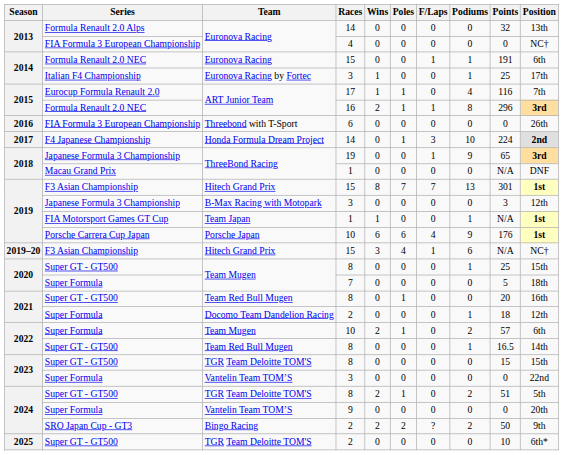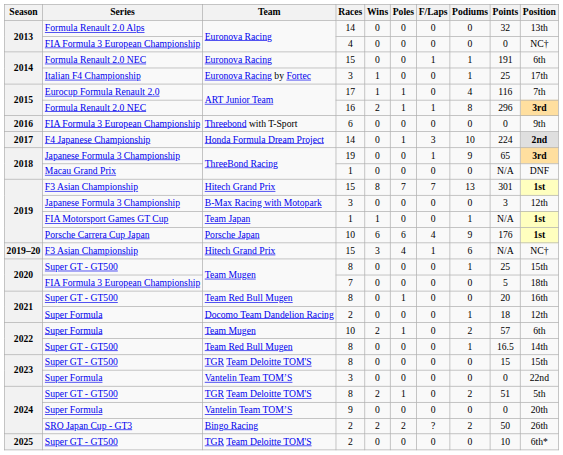 <table class="wikitable" style="font-size: 90%; text-align:center">
 <tr>
 <th>Season</th>
 <th>Series</th>
 <th>Team</th>
 <th>Races</th>
 <th>Wins</th>
 <th>Poles</th>
 <th>F/Laps</th>
 <th>Podiums</th>
 <th>Points</th>
 <th>Position</th>
 </tr>
 <tr>
 <th rowspan=2>2013</th>
 <td align=left><a href='#'>Formula Renault 2.0 Alps</a></td>
 <td align=left rowspan=2><a href='#'>Euronova Racing</a></td>
 <td>14</td>
 <td>0</td>
 <td>0</td>
 <td>0</td>
 <td>0</td>
 <td>32</td>
 <td>13th</td>
 </tr>
 <tr>
 <td align=left><a href='#'>FIA Formula 3 European Championship</a></td>
 <td>4</td>
 <td>0</td>
 <td>0</td>
 <td>0</td>
 <td>0</td>
 <td>0</td>
 <td>NC†</td>
 </tr>
 <tr>
 <th rowspan=2>2014</th>
 <td align=left><a href='#'>Formula Renault 2.0 NEC</a></td>
 <td align=left><a href='#'>Euronova Racing</a></td>
 <td>15</td>
 <td>0</td>
 <td>0</td>
 <td>1</td>
 <td>1</td>
 <td>191</td>
 <td>6th</td>
 </tr>
 <tr>
 <td align=left><a href='#'>Italian F4 Championship</a></td>
 <td align=left><a href='#'>Euronova Racing</a> by <a href='#'>Fortec</a></td>
 <td>3</td>
 <td>1</td>
 <td>0</td>
 <td>0</td>
 <td>1</td>
 <td>25</td>
 <td>17th</td>
 </tr>
 <tr>
 <th rowspan=2>2015</th>
 <td align=left><a href='#'>Eurocup Formula Renault 2.0</a></td>
 <td align=left rowspan=2><a href='#'>ART Junior Team</a></td>
 <td>17</td>
 <td>1</td>
 <td>1</td>
 <td>0</td>
 <td>4</td>
 <td>116</td>
 <td>7th</td>
 </tr>
 <tr>
 <td align=left><a href='#'>Formula Renault 2.0 NEC</a></td>
 <td>16</td>
 <td>2</td>
 <td>1</td>
 <td>1</td>
 <td>8</td>
 <td>296</td>
 <td style="background:#FFDF9F;"><strong>3rd</strong></td>
 </tr>
 <tr>
 <th>2016</th>
 <td align=left><a href='#'>FIA Formula 3 European Championship</a></td>
 <td align=left><a href='#'>Threebond</a> with T-Sport</td>
 <td>6</td>
 <td>0</td>
 <td>0</td>
 <td>0</td>
 <td>0</td>
 <td>0</td>
-<td>26th</td>
+<td>9th</td>
 </tr>
 <tr>
 <th>2017</th>
 <td align=left><a href='#'>F4 Japanese Championship</a></td>
 <td align=left><a href='#'>Honda Formula Dream Project</a></td>
 <td>14</td>
 <td>0</td>
 <td>1</td>
 <td>3</td>
 <td>10</td>
 <td>224</td>
 <td style="background:#DFDFDF;"><strong>2nd</strong></td>
 </tr>
 <tr>
 <th rowspan=2>2018</th>
 <td align=left><a href='#'>Japanese Formula 3 Championship</a></td>
 <td align=left rowspan=2><a href='#'>ThreeBond Racing</a></td>
 <td>19</td>
 <td>0</td>
 <td>0</td>
 <td>1</td>
 <td>9</td>
 <td>65</td>
 <td style="background:#FFDF9F;"><strong>3rd</strong></td>
 </tr>
 <tr>
 <td align=left><a href='#'>Macau Grand Prix</a></td>
 <td>1</td>
 <td>0</td>
 <td>0</td>
 <td>0</td>
 <td>0</td>
 <td>N/A</td>
 <td>DNF</td>
 </tr>
 <tr>
 <th rowspan="4">2019</th>
 <td align=left><a href='#'>F3 Asian Championship</a></td>
 <td align=left><a href='#'>Hitech Grand Prix</a></td>
 <td>15</td>
 <td>8</td>
 <td>7</td>
 <td>7</td>
 <td>13</td>
 <td>301</td>
 <td style="background:#FFFFBF;"><strong>1st</strong></td>
 </tr>
 <tr>
 <td align=left><a href='#'>Japanese Formula 3 Championship</a></td>
 <td align=left><a href='#'>B-Max Racing with Motopark</a></td>
 <td>3</td>
 <td>0</td>
 <td>0</td>
 <td>0</td>
 <td>0</td>
 <td>3</td>
 <td>12th</td>
 </tr>
 <tr>
 <td align=left><a href='#'>FIA Motorsport Games GT Cup</a></td>
 <td align=left><a href='#'>Team Japan</a></td>
 <td>1</td>
 <td>1</td>
 <td>0</td>
 <td>0</td>
 <td>1</td>
 <td>N/A</td>
 <td style="background:#FFFFBF;"><strong>1st</strong></td>
 </tr>
 <tr>
 <td align=left><a href='#'>Porsche Carrera Cup Japan</a></td>
 <td align=left><a href='#'>Porsche Japan</a></td>
 <td>10</td>
 <td>6</td>
 <td>6</td>
 <td>4</td>
 <td>9</td>
 <td>176</td>
 <td style="background:#FFFFBF;"><strong>1st</strong></td>
 </tr>
 <tr>
 <th>2019–20</th>
 <td align=left><a href='#'>F3 Asian Championship</a></td>
 <td align=left><a href='#'>Hitech Grand Prix</a></td>
 <td>15</td>
 <td>3</td>
 <td>4</td>
 <td>1</td>
 <td>6</td>
 <td>N/A</td>
 <td>NC†</td>
 </tr>
 <tr>
 <th rowspan=2>2020</th>
 <td align=left><a href='#'>Super GT - GT500</a></td>
 <td align=left rowspan=2><a href='#'>Team Mugen</a></td>
 <td>8</td>
 <td>0</td>
 <td>0</td>
 <td>0</td>
 <td>1</td>
 <td>25</td>
 <td>15th</td>
 </tr>
 <tr>
-<td align=left><a href='#'>Super Formula</a></td>
+<td align=left><a href='#'>FIA Formula 3 European Championship</a></td>
 <td>7</td>
 <td>0</td>
 <td>0</td>
 <td>0</td>
 <td>0</td>
 <td>5</td>
 <td>18th</td>
 </tr>
 <tr>
 <th rowspan=2>2021</th>
 <td align=left><a href='#'>Super GT - GT500</a></td>
 <td align=left><a href='#'>Team Red Bull Mugen</a></td>
 <td>8</td>
 <td>0</td>
 <td>1</td>
 <td>0</td>
 <td>0</td>
 <td>20</td>
 <td>16th</td>
 </tr>
 <tr>
 <td align=left><a href='#'>Super Formula</a></td>
 <td align=left><a href='#'>Docomo Team Dandelion Racing</a></td>
 <td>2</td>
 <td>0</td>
 <td>0</td>
 <td>0</td>
 <td>1</td>
 <td>18</td>
 <td>12th</td>
 </tr>
 <tr>
 <th rowspan=2>2022</th>
 <td align=left><a href='#'>Super Formula</a></td>
 <td align=left><a href='#'>Team Mugen</a></td>
 <td>10</td>
 <td>2</td>
 <td>1</td>
 <td>0</td>
 <td>2</td>
 <td>57</td>
 <td>6th</td>
 </tr>
 <tr>
 <td align=left><a href='#'>Super GT - GT500</a></td>
 <td align=left><a href='#'>Team Red Bull Mugen</a></td>
 <td>8</td>
 <td>0</td>
 <td>0</td>
 <td>0</td>
 <td>1</td>
 <td>16.5</td>
 <td>14th</td>
 </tr>
 <tr>
 <th rowspan="2">2023</th>
 <td align=left><a href='#'>Super GT - GT500</a></td>
 <td align=left><a href='#'>TGR</a> <a href='#'>Team Deloitte TOM'S</a></td>
 <td>8</td>
 <td>0</td>
 <td>0</td>
 <td>0</td>
 <td>0</td>
 <td>15</td>
 <td>15th</td>
 </tr>
 <tr>
 <td align=left><a href='#'>Super Formula</a></td>
 <td align=left><a href='#'>Vantelin Team TOM’S</a></td>
 <td>3</td>
 <td>0</td>
 <td>0</td>
 <td>0</td>
 <td>0</td>
 <td>0</td>
 <td>22nd</td>
 </tr>
 <tr>
 <th rowspan="3">2024</th>
 <td align=left><a href='#'>Super GT - GT500</a></td>
 <td align=left><a href='#'>TGR</a> <a href='#'>Team Deloitte TOM'S</a></td>
 <td>8</td>
 <td>2</td>
 <td>1</td>
 <td>0</td>
 <td>2</td>
 <td>51</td>
 <td>5th</td>
 </tr>
 <tr>
 <td align=left><a href='#'>Super Formula</a></td>
 <td align=left><a href='#'>Vantelin Team TOM’S</a></td>
 <td>9</td>
 <td>0</td>
 <td>0</td>
 <td>0</td>
 <td>0</td>
 <td>0</td>
 <td>20th</td>
 </tr>
 <tr>
 <td align=left><a href='#'>SRO Japan Cup - GT3</a></td>
 <td align=left><a href='#'>Bingo Racing</a></td>
 <td>2</td>
 <td>2</td>
 <td>2</td>
 <td>?</td>
 <td>2</td>
 <td>50</td>
-<td>9th</td>
+<td>26th</td>
 </tr>
 <tr>
 <th>2025</th>
 <td align=left><a href='#'>Super GT - GT500</a></td>
 <td align=left><a href='#'>TGR</a> <a href='#'>Team Deloitte TOM'S</a></td>
 <td>2</td>
 <td>0</td>
 <td>0</td>
 <td>0</td>
 <td>0</td>
 <td>10</td>
 <td>6th*</td>
 </tr>
 </table>
